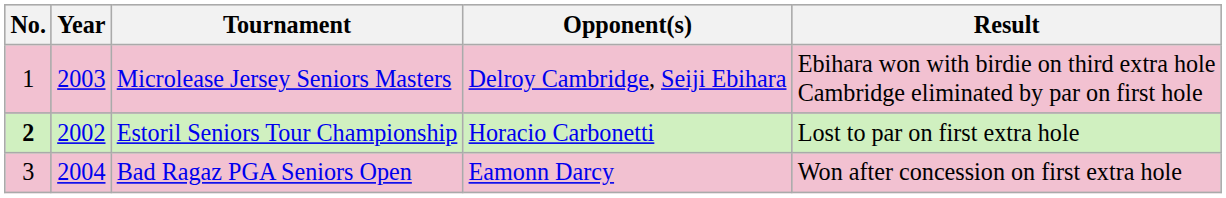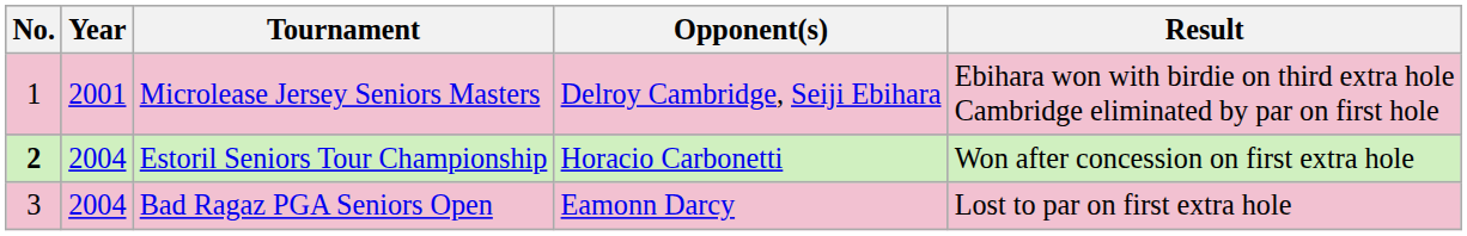 <table class="wikitable" style="font-size:95%;">
 <tr>
 <th>No.</th>
 <th>Year</th>
 <th>Tournament</th>
 <th>Opponent(s)</th>
 <th>Result</th>
 </tr>
 <tr style="background:#F2C1D1;">
 <td align=center>1</td>
-<td><a href='#'>2003</a></td>
+<td><a href='#'>2001</a></td>
 <td><a href='#'>Microlease Jersey Seniors Masters</a></td>
 <td> <a href='#'>Delroy Cambridge</a>,  <a href='#'>Seiji Ebihara</a></td>
 <td>Ebihara won with birdie on third extra hole<br>Cambridge eliminated by par on first hole</td>
 </tr>
 <tr style="background:#D0F0C0;">
 <td align=center><strong>2</strong></td>
-<td><a href='#'>2002</a></td>
+<td><a href='#'>2004</a></td>
 <td><a href='#'>Estoril Seniors Tour Championship</a></td>
 <td> <a href='#'>Horacio Carbonetti</a></td>
-<td>Lost to par on first extra hole</td>
+<td>Won after concession on first extra hole</td>
 </tr>
 <tr style="background:#F2C1D1;">
 <td align=center>3</td>
 <td><a href='#'>2004</a></td>
 <td><a href='#'>Bad Ragaz PGA Seniors Open</a></td>
 <td> <a href='#'>Eamonn Darcy</a></td>
-<td>Won after concession on first extra hole</td>
+<td>Lost to par on first extra hole</td>
 </tr>
 </table>
